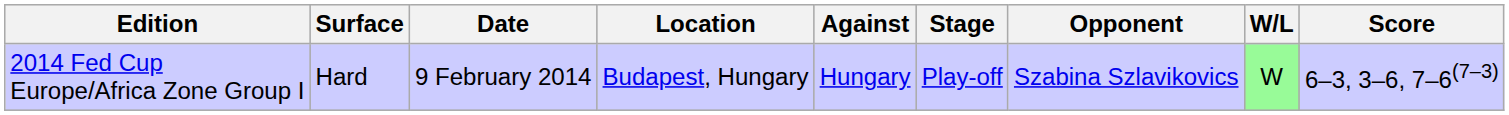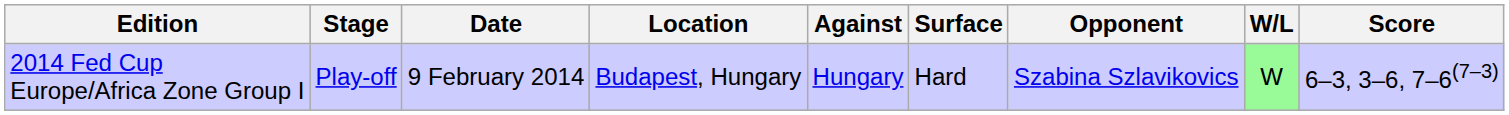 <table class=wikitable style=font-size:97%>
 <tr>
 <th>Edition</th>
-<th>Surface</th>
+<th>Stage</th>
 <th>Date</th>
 <th>Location</th>
 <th>Against</th>
-<th>Stage</th>
+<th>Surface</th>
 <th>Opponent</th>
 <th>W/L</th>
 <th>Score</th>
 </tr>
 <tr style="background:#CCCCFF;">
 <td><a href='#'>2014 Fed Cup</a> <br> Europe/Africa Zone Group I</td>
-<td>Hard</td>
+<td><a href='#'>Play-off</a></td>
 <td>9 February 2014</td>
 <td><a href='#'>Budapest</a>, Hungary</td>
 <td> <a href='#'>Hungary</a></td>
-<td><a href='#'>Play-off</a></td>
+<td>Hard</td>
 <td><a href='#'>Szabina Szlavikovics</a></td>
 <td style="text-align:center; background:#98fb98;">W</td>
 <td>6–3, 3–6, 7–6<sup>(7–3)</sup></td>
 </tr>
 </table>
